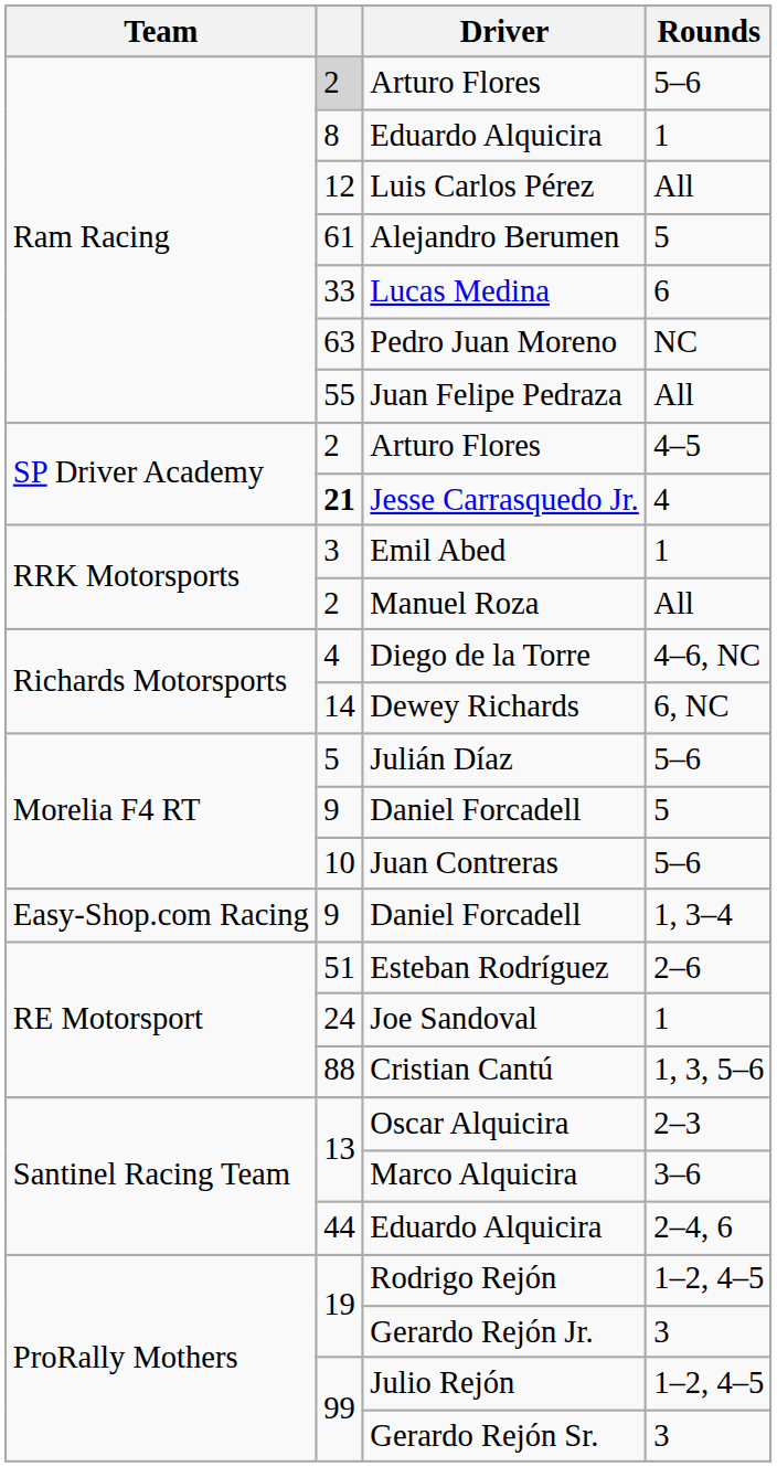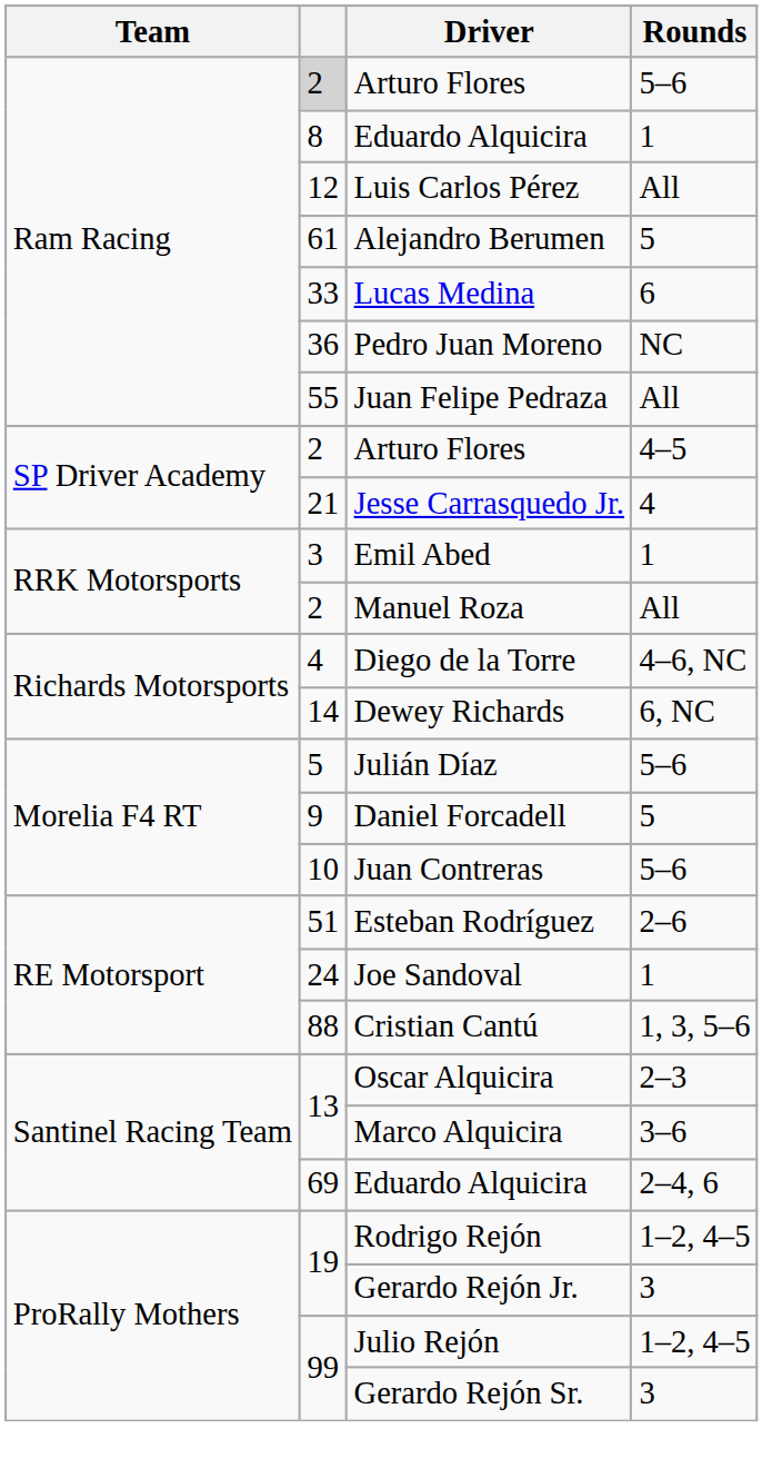 <table class="wikitable" style="font-size: 85%">
 <tr>
 <th>Team</th>
 <th></th>
 <th>Driver</th>
 <th>Rounds</th>
 </tr>
 <tr>
 <td rowspan=7>Ram Racing</td>
 <td style="background: lightgrey;">2</td>
 <td> Arturo Flores</td>
 <td>5–6</td>
 </tr>
 <tr>
 <td>8</td>
 <td> Eduardo Alquicira</td>
 <td>1</td>
 </tr>
 <tr>
 <td>12</td>
 <td> Luis Carlos Pérez</td>
 <td>All</td>
 </tr>
 <tr>
 <td>61</td>
 <td> Alejandro Berumen</td>
 <td>5</td>
 </tr>
 <tr>
 <td>33</td>
 <td> <a href='#'>Lucas Medina</a></td>
 <td>6</td>
 </tr>
 <tr>
-<td>63</td>
+<td>36</td>
 <td> Pedro Juan Moreno</td>
 <td>NC</td>
 </tr>
 <tr>
 <td>55</td>
 <td> Juan Felipe Pedraza</td>
 <td>All</td>
 </tr>
 <tr>
 <td rowspan=2><a href='#'>SP</a> Driver Academy</td>
 <td>2</td>
 <td> Arturo Flores</td>
 <td>4–5</td>
 </tr>
 <tr>
-<td><strong>21</strong></td>
+<td>21</td>
 <td nowrap> <a href='#'>Jesse Carrasquedo Jr.</a></td>
 <td>4</td>
 </tr>
 <tr>
 <td rowspan=2>RRK Motorsports</td>
 <td>3</td>
 <td> Emil Abed</td>
 <td>1</td>
 </tr>
 <tr>
 <td>2</td>
 <td> Manuel Roza</td>
 <td>All</td>
 </tr>
 <tr>
 <td rowspan=2>Richards Motorsports</td>
 <td>4</td>
 <td> Diego de la Torre</td>
 <td>4–6, NC</td>
 </tr>
 <tr>
 <td>14</td>
 <td> Dewey Richards</td>
 <td>6, NC</td>
 </tr>
 <tr>
 <td rowspan=3>Morelia F4 RT</td>
 <td>5</td>
 <td> Julián Díaz</td>
 <td>5–6</td>
 </tr>
 <tr>
 <td>9</td>
 <td> Daniel Forcadell</td>
 <td>5</td>
 </tr>
 <tr>
 <td>10</td>
 <td> Juan Contreras</td>
 <td>5–6</td>
 </tr>
 <tr>
-<td>Easy-Shop.com Racing</td>
-<td>9</td>
-<td> Daniel Forcadell</td>
-<td>1, 3–4</td>
-</tr>
-<tr>
 <td rowspan=3>RE Motorsport</td>
 <td>51</td>
 <td> Esteban Rodríguez</td>
 <td>2–6</td>
 </tr>
 <tr>
 <td>24</td>
 <td> Joe Sandoval</td>
 <td>1</td>
 </tr>
 <tr>
 <td>88</td>
 <td> Cristian Cantú</td>
 <td>1, 3, 5–6</td>
 </tr>
 <tr>
 <td rowspan=3>Santinel Racing Team</td>
 <td rowspan=2>13</td>
 <td> Oscar Alquicira</td>
 <td>2–3</td>
 </tr>
 <tr>
 <td> Marco Alquicira</td>
 <td>3–6</td>
 </tr>
 <tr>
-<td>44</td>
+<td>69</td>
 <td> Eduardo Alquicira</td>
 <td>2–4, 6</td>
 </tr>
 <tr>
 <td rowspan=4>ProRally Mothers</td>
 <td rowspan=2>19</td>
 <td> Rodrigo Rejón</td>
 <td>1–2, 4–5</td>
 </tr>
 <tr>
 <td> Gerardo Rejón Jr.</td>
 <td>3</td>
 </tr>
 <tr>
 <td rowspan=2>99</td>
 <td> Julio Rejón</td>
 <td>1–2, 4–5</td>
 </tr>
 <tr>
 <td> Gerardo Rejón Sr.</td>
 <td>3</td>
 </tr>
 </table>
